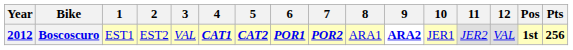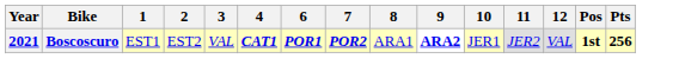 <table class="wikitable" style="text-align:center;">
 <tr>
 <th>Year</th>
 <th>Bike</th>
 <th>1</th>
 <th>2</th>
 <th>3</th>
 <th>4</th>
-<th>5</th>
 <th>6</th>
 <th>7</th>
 <th>8</th>
 <th>9</th>
 <th>10</th>
 <th>11</th>
 <th>12</th>
 <th>Pos</th>
 <th>Pts</th>
 </tr>
 <tr>
-<th><a href='#'>2012</a></th>
+<th><a href='#'>2021</a></th>
 <th><a href='#'>Boscoscuro</a></th>
 <td style="background:#ffffbf;"><a href='#'>EST1</a><br></td>
 <td style="background:#ffffbf;"><a href='#'>EST2</a><br></td>
 <td style="background:#ffffbf;"><em><a href='#'>VAL</a></em><br></td>
 <td style="background:#ffffbf;"><strong><em><a href='#'>CAT1</a></em></strong><br></td>
-<td style="background:#ffffbf;"><strong><em><a href='#'>CAT2</a></em></strong><br></td>
 <td style="background:#ffffbf;"><strong><em><a href='#'>POR1</a></em></strong><br></td>
 <td style="background:#ffffbf;"><strong><em><a href='#'>POR2</a></em></strong><br></td>
 <td style="background:#ffffbf;"><a href='#'>ARA1</a><br></td>
 <td style="background:#ffffff;"><strong><a href='#'>ARA2</a><br></strong></td>
 <td style="background:#ffffbf;"><a href='#'>JER1</a><br></td>
 <td style="background:#dfdfdf;"><em><a href='#'>JER2</a></em><br></td>
 <td style="background:#dfdfdf;"><em><a href='#'>VAL</a></em><br></td>
 <th style="background:#ffffbf;">1st</th>
 <th style="background:#ffffbf;">256</th>
 </tr>
 </table>
